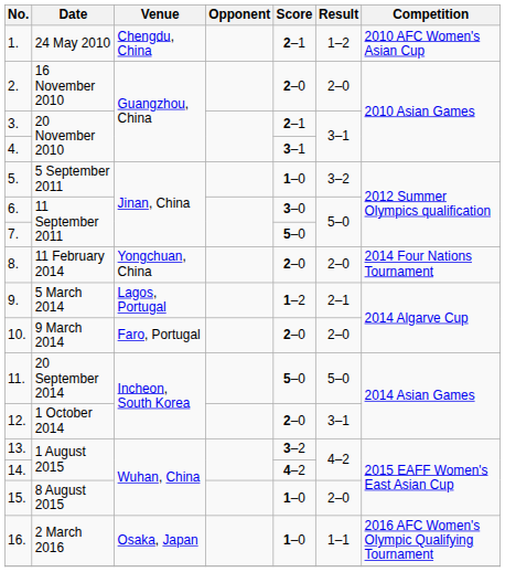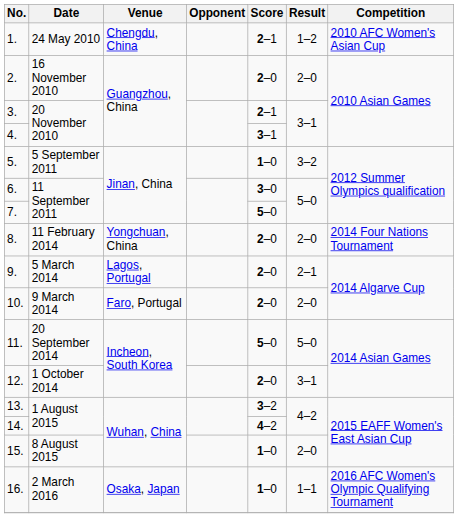 <table class="wikitable">
 <tr>
 <th>No.</th>
 <th>Date</th>
 <th>Venue</th>
 <th>Opponent</th>
 <th>Score</th>
 <th>Result</th>
 <th>Competition</th>
 </tr>
 <tr>
 <td>1.</td>
 <td>24 May 2010</td>
 <td><a href='#'>Chengdu</a>, <a href='#'>China</a></td>
 <td></td>
 <td align=center><strong>2</strong>–1</td>
 <td align=center>1–2</td>
 <td><a href='#'>2010 AFC Women's Asian Cup</a></td>
 </tr>
 <tr>
 <td>2.</td>
 <td>16 November 2010</td>
 <td rowspan=3><a href='#'>Guangzhou</a>, China</td>
 <td></td>
 <td align=center><strong>2</strong>–0</td>
 <td align=center>2–0</td>
 <td rowspan=3><a href='#'>2010 Asian Games</a></td>
 </tr>
 <tr>
 <td>3.</td>
 <td rowspan=2>20 November 2010</td>
 <td rowspan=2></td>
 <td align=center><strong>2</strong>–1</td>
 <td rowspan=2 align=center>3–1</td>
 </tr>
 <tr>
 <td>4.</td>
 <td align=center><strong>3</strong>–1</td>
 </tr>
 <tr>
 <td>5.</td>
 <td>5 September 2011</td>
 <td rowspan=3><a href='#'>Jinan</a>, China</td>
 <td></td>
 <td align=center><strong>1</strong>–0</td>
 <td align=center>3–2</td>
 <td rowspan=3><a href='#'>2012 Summer Olympics qualification</a></td>
 </tr>
 <tr>
 <td>6.</td>
 <td rowspan=2>11 September 2011</td>
 <td rowspan=2></td>
 <td align=center><strong>3</strong>–0</td>
 <td rowspan=2 align=center>5–0</td>
 </tr>
 <tr>
 <td>7.</td>
 <td align=center><strong>5</strong>–0</td>
 </tr>
 <tr>
 <td>8.</td>
 <td>11 February 2014</td>
 <td><a href='#'>Yongchuan</a>, China</td>
 <td></td>
 <td align=center><strong>2</strong>–0</td>
 <td align=center>2–0</td>
 <td><a href='#'>2014 Four Nations Tournament</a></td>
 </tr>
 <tr>
 <td>9.</td>
 <td>5 March 2014</td>
 <td><a href='#'>Lagos</a>, <a href='#'>Portugal</a></td>
 <td></td>
-<td align=center><strong>1</strong>–2</td>
+<td align=center><strong>2</strong>–0</td>
 <td align=center>2–1</td>
 <td rowspan=2><a href='#'>2014 Algarve Cup</a></td>
 </tr>
 <tr>
 <td>10.</td>
 <td>9 March 2014</td>
 <td><a href='#'>Faro</a>, Portugal</td>
 <td></td>
 <td align=center><strong>2</strong>–0</td>
 <td align=center>2–0</td>
 </tr>
 <tr>
 <td>11.</td>
 <td>20 September 2014</td>
 <td rowspan=2><a href='#'>Incheon</a>, <a href='#'>South Korea</a></td>
 <td></td>
 <td align=center><strong>5</strong>–0</td>
 <td align=center>5–0</td>
 <td rowspan=2><a href='#'>2014 Asian Games</a></td>
 </tr>
 <tr>
 <td>12.</td>
 <td>1 October 2014</td>
 <td></td>
 <td align=center><strong>2</strong>–0</td>
 <td align=center>3–1</td>
 </tr>
 <tr>
 <td>13.</td>
 <td rowspan=2>1 August 2015</td>
 <td rowspan=3><a href='#'>Wuhan</a>, <a href='#'>China</a></td>
 <td rowspan=2></td>
 <td align=center><strong>3</strong>–2</td>
 <td rowspan=2 align=center>4–2</td>
 <td rowspan=3><a href='#'>2015 EAFF Women's East Asian Cup</a></td>
 </tr>
 <tr>
 <td>14.</td>
 <td align=center><strong>4</strong>–2</td>
 </tr>
 <tr>
 <td>15.</td>
 <td>8 August 2015</td>
 <td></td>
 <td align=center><strong>1</strong>–0</td>
 <td align=center>2–0</td>
 </tr>
 <tr>
 <td>16.</td>
 <td>2 March 2016</td>
 <td><a href='#'>Osaka</a>, <a href='#'>Japan</a></td>
 <td></td>
 <td align=center><strong>1</strong>–0</td>
 <td align=center>1–1</td>
 <td><a href='#'>2016 AFC Women's Olympic Qualifying Tournament</a></td>
 </tr>
 <tr>
 </tr>
 </table>
